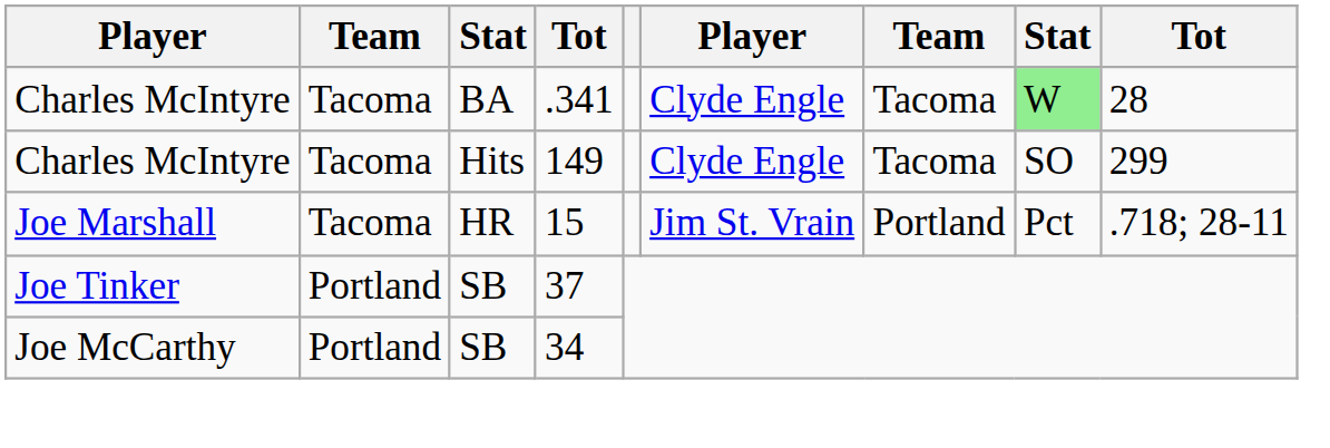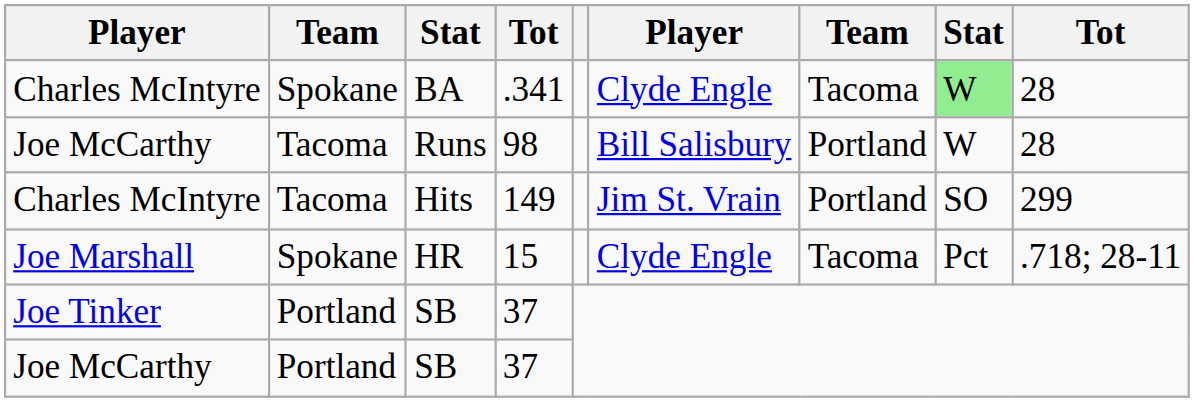 <table class="wikitable">
 <tr>
 <th>Player</th>
 <th>Team</th>
 <th>Stat</th>
 <th>Tot</th>
 <th></th>
 <th>Player</th>
 <th>Team</th>
 <th>Stat</th>
 <th>Tot</th>
 </tr>
 <tr>
 <td>Charles McIntyre</td>
-<td>Tacoma</td>
+<td>Spokane</td>
 <td>BA</td>
 <td>.341</td>
 <td></td>
 <td><a href='#'>Clyde Engle</a></td>
 <td>Tacoma</td>
 <td style="background: lightgreen;">W</td>
 <td>28</td>
 </tr>
 <tr>
+<td>Joe McCarthy</td>
+<td>Tacoma</td>
+<td>Runs</td>
+<td>98</td>
+<td></td>
+<td><a href='#'>Bill Salisbury</a></td>
+<td>Portland</td>
+<td>W</td>
+<td>28</td>
+</tr>
+<tr>
 <td>Charles McIntyre</td>
 <td>Tacoma</td>
 <td>Hits</td>
 <td>149</td>
 <td></td>
-<td><a href='#'>Clyde Engle</a></td>
-<td>Tacoma</td>
+<td><a href='#'>Jim St. Vrain</a></td>
+<td>Portland</td>
 <td>SO</td>
 <td>299</td>
 </tr>
 <tr>
 <td><a href='#'>Joe Marshall</a></td>
-<td>Tacoma</td>
+<td>Spokane</td>
 <td>HR</td>
 <td>15</td>
 <td></td>
-<td><a href='#'>Jim St. Vrain</a></td>
-<td>Portland</td>
+<td><a href='#'>Clyde Engle</a></td>
+<td>Tacoma</td>
 <td>Pct</td>
 <td>.718; 28-11</td>
 </tr>
 <tr>
 <td><a href='#'>Joe Tinker</a></td>
 <td>Portland</td>
 <td>SB</td>
 <td>37</td>
 </tr>
 <tr>
 <td>Joe McCarthy</td>
 <td>Portland</td>
 <td>SB</td>
-<td>34</td>
+<td>37</td>
 </tr>
 </table>
